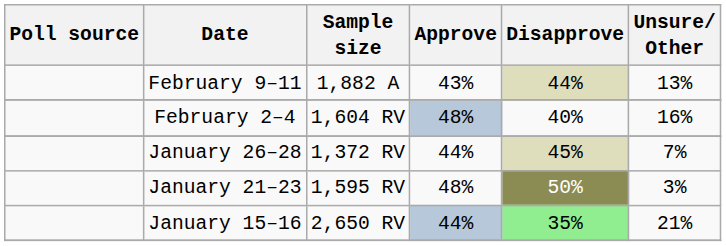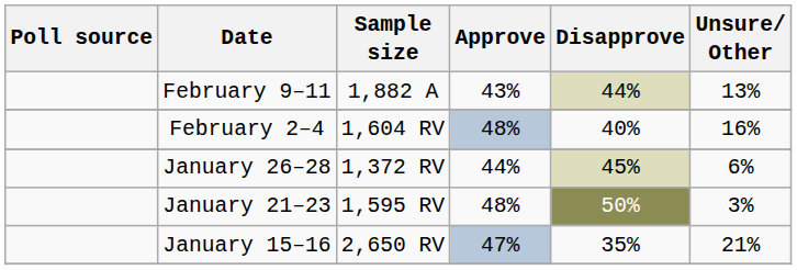 <table class="wikitable sortable collapsible" style="text-align:center;line-height:17px">
 <tr>
 <th>Poll source</th>
 <th>Date</th>
 <th>Sample<br>size</th>
 <th>Approve</th>
 <th>Disapprove</th>
 <th>Unsure/<br>Other</th>
 </tr>
 <tr>
 <td></td>
 <td>February 9–11</td>
 <td>1,882 A</td>
 <td>43%</td>
 <td style="background:#DEDEBD;">44%</td>
 <td>13%</td>
 </tr>
 <tr>
 </tr>
 <tr>
 <td></td>
 <td>February 2–4</td>
 <td>1,604 RV</td>
 <td style="background:#B6C8D9;">48%</td>
 <td>40%</td>
 <td>16%</td>
 </tr>
 <tr>
 </tr>
 <tr>
 <td></td>
 <td>January 26–28</td>
 <td>1,372 RV</td>
 <td>44%</td>
 <td style="background:#DEDEBD;">45%</td>
-<td>7%</td>
+<td>6%</td>
 </tr>
 <tr>
 <td></td>
 <td>January 21–23</td>
 <td>1,595 RV</td>
 <td>48%</td>
 <td style="background:#8B8B54; color: white">50%</td>
 <td>3%</td>
 </tr>
 <tr>
 <td></td>
 <td>January 15–16</td>
 <td>2,650 RV</td>
-<td style="background:#B6C8D9;">44%</td>
-<td style="background: lightgreen;">35%</td>
+<td style="background:#B6C8D9;">47%</td>
+<td>35%</td>
 <td>21%</td>
 </tr>
 <tr>
 </tr>
 </table>
